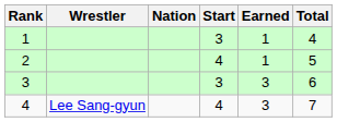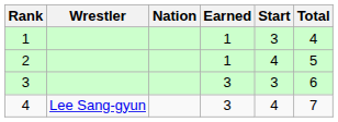 <table class="wikitable sortable" style="text-align:center;">
 <tr>
 <th>Rank</th>
 <th>Wrestler</th>
 <th>Nation</th>
+<th>Earned</th>
 <th>Start</th>
-<th>Earned</th>
 <th>Total</th>
 </tr>
 <tr style="background:#cfc;">
 <td>1</td>
 <td align=left></td>
 <td align=left></td>
+<td>1</td>
 <td>3</td>
-<td>1</td>
 <td>4</td>
 </tr>
 <tr style="background:#cfc;">
 <td>2</td>
 <td align=left></td>
 <td align=left></td>
+<td>1</td>
 <td>4</td>
-<td>1</td>
 <td>5</td>
 </tr>
 <tr style="background:#cfc;">
 <td>3</td>
 <td align=left></td>
 <td align=left></td>
 <td>3</td>
 <td>3</td>
 <td>6</td>
 </tr>
 <tr>
 <td>4</td>
 <td align=left><a href='#'>Lee Sang-gyun</a></td>
 <td align=left></td>
+<td>3</td>
 <td>4</td>
-<td>3</td>
 <td>7</td>
 </tr>
 </table>
